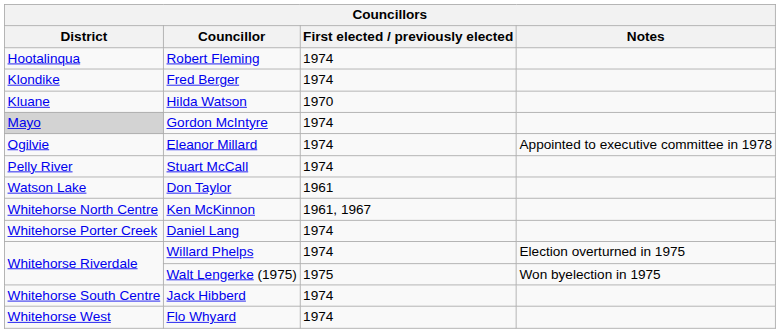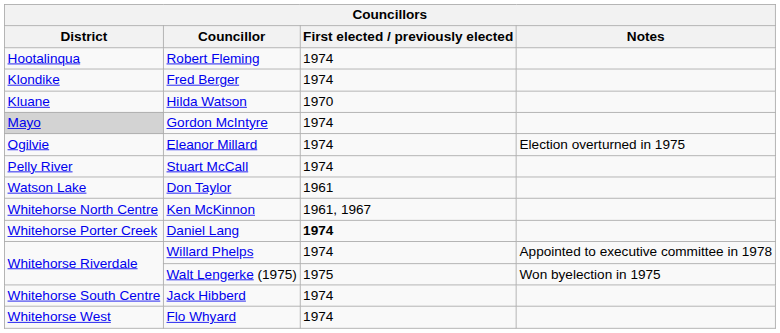 <table class="wikitable sortable">
 <tr>
 <th colspan=9 align=center><strong>Councillors</strong></th>
 </tr>
 <tr>
 <th>District</th>
 <th>Councillor</th>
 <th>First elected / previously elected</th>
 <th>Notes</th>
 </tr>
 <tr>
 <td><a href='#'>Hootalinqua</a></td>
 <td><a href='#'>Robert Fleming</a></td>
 <td>1974</td>
 <td></td>
 </tr>
 <tr>
 <td><a href='#'>Klondike</a></td>
 <td><a href='#'>Fred Berger</a></td>
 <td>1974</td>
 <td></td>
 </tr>
 <tr>
 <td><a href='#'>Kluane</a></td>
 <td><a href='#'>Hilda Watson</a></td>
 <td>1970</td>
 <td></td>
 </tr>
 <tr>
 <td style="background: lightgrey;"><a href='#'>Mayo</a></td>
 <td><a href='#'>Gordon McIntyre</a></td>
 <td>1974</td>
 <td></td>
 </tr>
 <tr>
 <td><a href='#'>Ogilvie</a></td>
 <td><a href='#'>Eleanor Millard</a></td>
 <td>1974</td>
-<td>Appointed to executive committee in 1978</td>
+<td>Election overturned in 1975</td>
 </tr>
 <tr>
 <td><a href='#'>Pelly River</a></td>
 <td><a href='#'>Stuart McCall</a></td>
 <td>1974</td>
 <td></td>
 </tr>
 <tr>
 <td><a href='#'>Watson Lake</a></td>
 <td><a href='#'>Don Taylor</a></td>
 <td>1961</td>
 <td></td>
 </tr>
 <tr>
 <td><a href='#'>Whitehorse North Centre</a></td>
 <td><a href='#'>Ken McKinnon</a></td>
 <td>1961, 1967</td>
 <td></td>
 </tr>
 <tr>
 <td><a href='#'>Whitehorse Porter Creek</a></td>
 <td><a href='#'>Daniel Lang</a></td>
-<td>1974</td>
+<td><strong>1974</strong></td>
 <td></td>
 </tr>
 <tr>
 <td rowspan=2><a href='#'>Whitehorse Riverdale</a></td>
 <td><a href='#'>Willard Phelps</a></td>
 <td>1974</td>
-<td>Election overturned in 1975</td>
+<td>Appointed to executive committee in 1978</td>
 </tr>
 <tr>
 <td><a href='#'>Walt Lengerke</a> (1975)</td>
 <td>1975</td>
 <td>Won byelection in 1975</td>
 </tr>
 <tr>
 <td><a href='#'>Whitehorse South Centre</a></td>
 <td><a href='#'>Jack Hibberd</a></td>
 <td>1974</td>
 <td></td>
 </tr>
 <tr>
 <td><a href='#'>Whitehorse West</a></td>
 <td><a href='#'>Flo Whyard</a></td>
 <td>1974</td>
 <td></td>
 </tr>
 </table>
